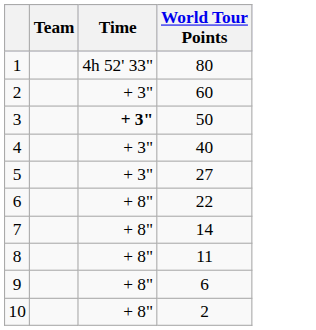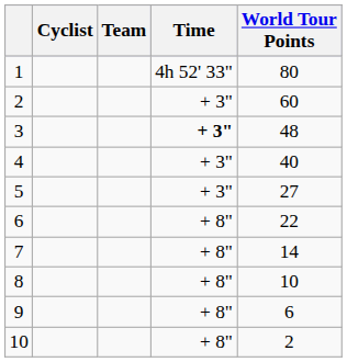 <table class="wikitable">
 <tr style="background:#ccccff;">
 <th></th>
+<th>Cyclist</th>
 <th>Team</th>
 <th>Time</th>
 <th><a href='#'>World Tour</a> <br>Points</th>
 </tr>
 <tr>
 <td align=center>1</td>
 <td></td>
+<td></td>
 <td align=right>4h 52' 33"</td>
 <td align=center>80</td>
 </tr>
 <tr>
 <td align=center>2</td>
+<td></td>
 <td></td>
 <td align=right>+ 3"</td>
 <td align=center>60</td>
 </tr>
 <tr>
 <td align=center>3</td>
 <td></td>
+<td></td>
 <td align=right><strong>+ 3"</strong></td>
-<td align=center>50</td>
+<td align=center>48</td>
 </tr>
 <tr>
 <td align=center>4</td>
+<td></td>
 <td></td>
 <td align=right>+ 3"</td>
 <td align=center>40</td>
 </tr>
 <tr>
 <td align=center>5</td>
 <td></td>
+<td></td>
 <td align=right>+ 3"</td>
 <td align=center>27</td>
 </tr>
 <tr>
 <td align=center>6</td>
+<td></td>
 <td></td>
 <td align=right>+ 8"</td>
 <td align=center>22</td>
 </tr>
 <tr>
 <td align=center>7</td>
 <td></td>
+<td></td>
 <td align=right>+ 8"</td>
 <td align=center>14</td>
 </tr>
 <tr>
 <td align=center>8</td>
 <td></td>
+<td></td>
 <td align=right>+ 8"</td>
-<td align=center>11</td>
+<td align=center>10</td>
 </tr>
 <tr>
 <td align=center>9</td>
+<td></td>
 <td></td>
 <td align=right>+ 8"</td>
 <td align=center>6</td>
 </tr>
 <tr>
 <td align=center>10</td>
 <td></td>
+<td></td>
 <td align=right>+ 8"</td>
 <td align=center>2</td>
 </tr>
 </table>
